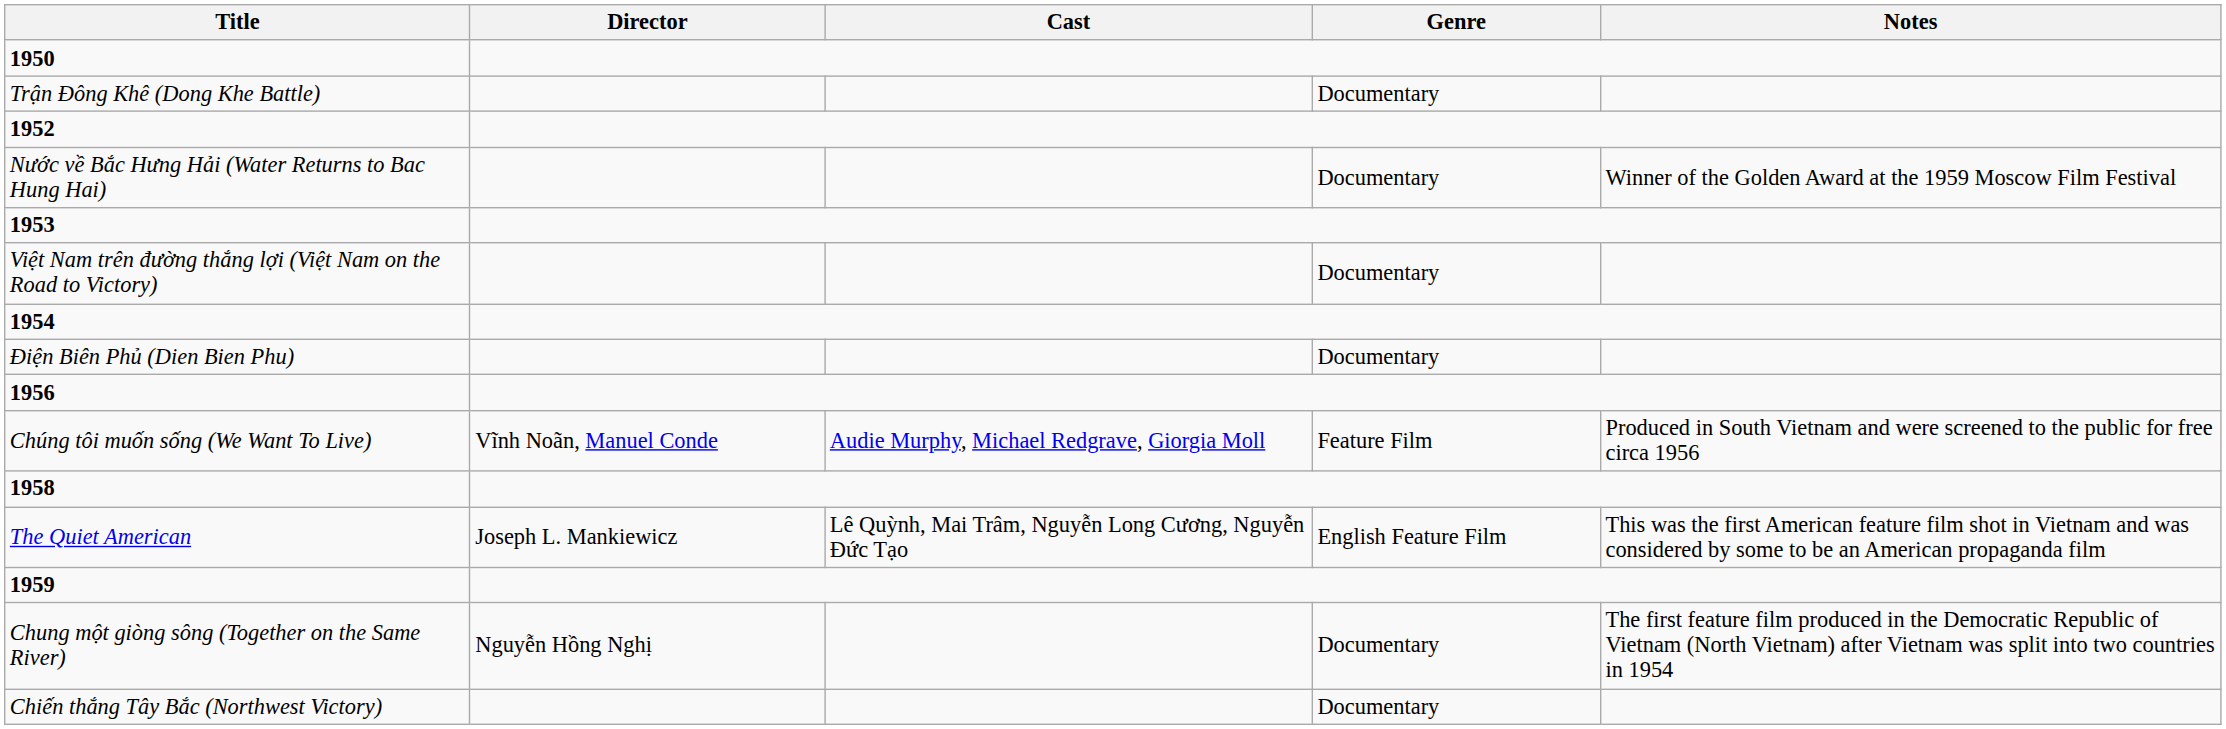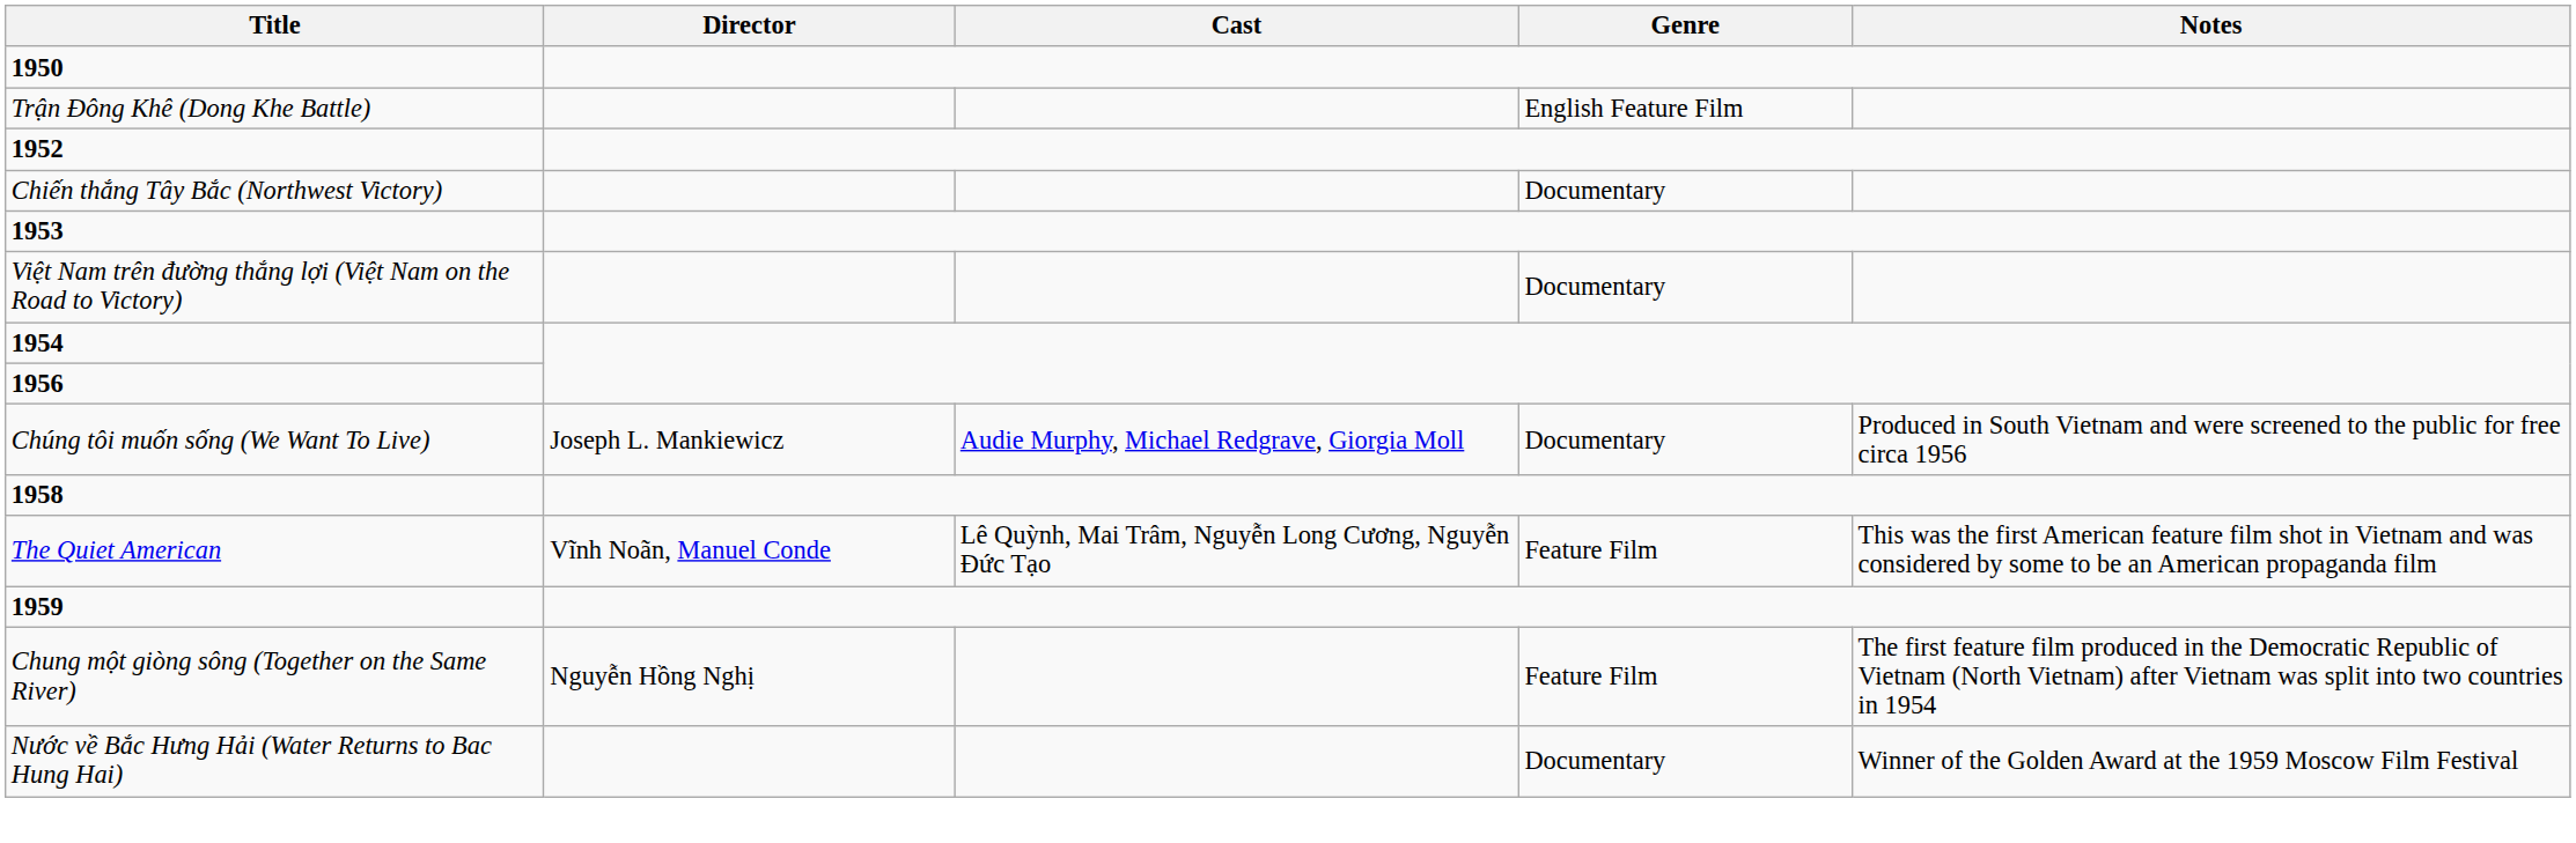 <table class="wikitable" width= "100%">
 <tr>
 <th width=21%>Title</th>
 <th width=16%>Director</th>
 <th width=22%>Cast</th>
 <th width=13%>Genre</th>
 <th width=28%>Notes</th>
 </tr>
 <tr>
 <td><strong>1950</strong></td>
 </tr>
 <tr>
 <td><em>Trận Đông Khê (Dong Khe Battle)</em></td>
 <td></td>
 <td></td>
-<td>Documentary</td>
+<td>English Feature Film</td>
 <td></td>
 </tr>
 <tr>
 <td><strong>1952</strong></td>
 </tr>
 <tr>
-<td><em>Nước về Bắc Hưng Hải (Water Returns to Bac Hung Hai)</em></td>
+<td><em>Chiến thắng Tây Bắc (Northwest Victory)</em></td>
 <td></td>
 <td></td>
 <td>Documentary</td>
-<td>Winner of the Golden Award at the 1959 Moscow Film Festival</td>
+<td></td>
 </tr>
 <tr>
 <td><strong>1953</strong></td>
 </tr>
 <tr>
 <td><em>Việt Nam trên đường thắng lợi (Việt Nam on the Road to Victory)</em></td>
 <td></td>
 <td></td>
 <td>Documentary</td>
 <td></td>
 </tr>
 <tr>
 <td><strong>1954</strong></td>
 </tr>
 <tr>
-<td><em>Điện Biên Phủ (Dien Bien Phu)</em></td>
-<td></td>
-<td></td>
-<td>Documentary</td>
-<td></td>
-</tr>
-<tr>
 <td><strong>1956</strong></td>
 </tr>
 <tr>
 <td><em>Chúng tôi muốn sống (We Want To Live)</em></td>
-<td>Vĩnh Noãn, <a href='#'>Manuel Conde</a></td>
+<td>Joseph L. Mankiewicz</td>
 <td><a href='#'>Audie Murphy</a>, <a href='#'>Michael Redgrave</a>, <a href='#'>Giorgia Moll</a></td>
-<td>Feature Film</td>
+<td>Documentary</td>
 <td>Produced in South Vietnam and were screened to the public for free circa 1956</td>
 </tr>
 <tr>
 <td><strong>1958</strong></td>
 </tr>
 <tr>
 <td><em><a href='#'>The Quiet American</a></em></td>
-<td>Joseph L. Mankiewicz</td>
+<td>Vĩnh Noãn, <a href='#'>Manuel Conde</a></td>
 <td>Lê Quỳnh, Mai Trâm, Nguyễn Long Cương, Nguyễn Đức Tạo</td>
-<td>English Feature Film</td>
+<td>Feature Film</td>
 <td>This was the first American feature film shot in Vietnam and was considered by some to be an American propaganda film</td>
 </tr>
 <tr>
 <td><strong>1959</strong></td>
 </tr>
 <tr>
 <td><em>Chung một giòng sông (Together on the Same River)</em></td>
 <td>Nguyễn Hồng Nghị</td>
 <td></td>
-<td>Documentary</td>
+<td>Feature Film</td>
 <td>The first feature film produced in the Democratic Republic of Vietnam (North Vietnam) after Vietnam was split into two countries in 1954</td>
 </tr>
 <tr>
-<td><em>Chiến thắng Tây Bắc (Northwest Victory)</em></td>
+<td><em>Nước về Bắc Hưng Hải (Water Returns to Bac Hung Hai)</em></td>
 <td></td>
 <td></td>
 <td>Documentary</td>
-<td></td>
+<td>Winner of the Golden Award at the 1959 Moscow Film Festival</td>
 </tr>
 </table>
